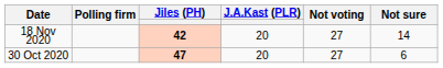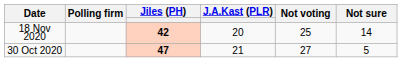 <table class="wikitable sortable mw-collapsible mw-collapsed" style=text-align:center;font-size:90%;line-height:12px>
 <tr>
 <th rowspan=2 width=80px>Date</th>
 <th rowspan=2 width=80px>Polling firm</th>
 <th width=100px><a href='#'>Jiles</a> (<a href='#'>PH</a>)</th>
 <th width=100px><a href='#'>J.A.Kast</a> (<a href='#'>PLR</a>)</th>
 <th rowspan=2 width=80px>Not voting</th>
 <th rowspan=2 width=80px>Not sure</th>
 </tr>
 <tr>
 <th style=background:></th>
 <th style=background:></th>
 </tr>
 <tr>
 <td>18 Nov 2020</td>
 <td></td>
 <td style="background:#FFD1BF;"><strong>42</strong></td>
 <td>20</td>
-<td>27</td>
+<td>25</td>
 <td>14</td>
 </tr>
 <tr>
 <td>30 Oct 2020</td>
 <td></td>
 <td style="background:#FFD1BF;"><strong>47</strong></td>
-<td>20</td>
+<td>21</td>
 <td>27</td>
-<td>6</td>
+<td>5</td>
 </tr>
 </table>
